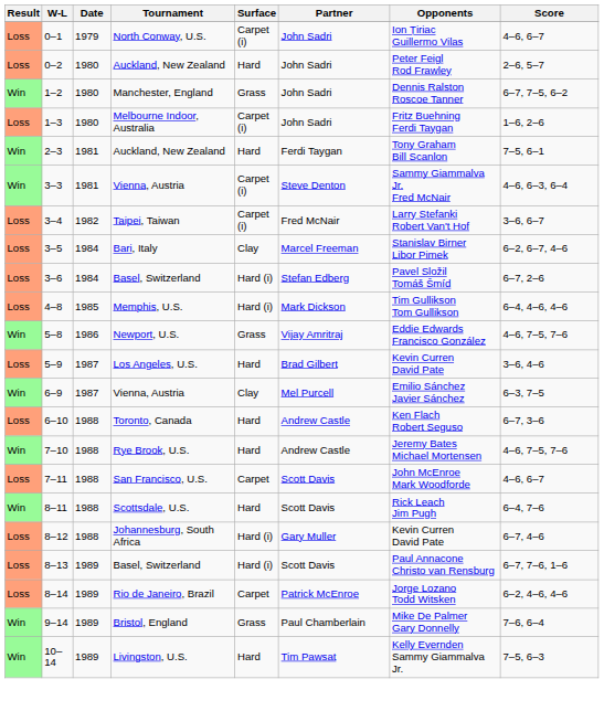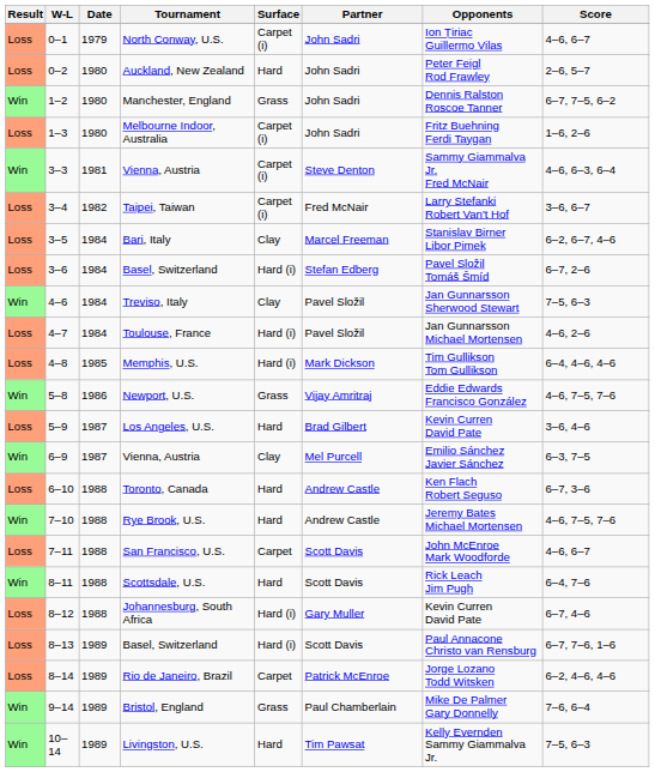 <table class="sortable wikitable">
 <tr>
 <th>Result</th>
 <th style="width:39px" class="unsortable">W-L</th>
 <th style="width:50px">Date</th>
 <th style="width:180px">Tournament</th>
 <th style="width:50px">Surface</th>
 <th style="width:160px">Partner</th>
 <th style="width:160px">Opponents</th>
 <th style="width:140px" class="unsortable">Score</th>
 </tr>
 <tr>
 </tr>
 <tr>
 <td style="background:#ffa07a;">Loss</td>
 <td>0–1</td>
 <td>1979</td>
 <td><a href='#'>North Conway</a>, U.S.</td>
 <td>Carpet (i)</td>
 <td> <a href='#'>John Sadri</a></td>
 <td> <a href='#'>Ion Țiriac</a> <br>  <a href='#'>Guillermo Vilas</a></td>
 <td>4–6, 6–7</td>
 </tr>
 <tr>
 <td style="background:#ffa07a;">Loss</td>
 <td>0–2</td>
 <td>1980</td>
 <td><a href='#'>Auckland</a>, New Zealand</td>
 <td>Hard</td>
 <td> John Sadri</td>
 <td> <a href='#'>Peter Feigl</a> <br>  <a href='#'>Rod Frawley</a></td>
 <td>2–6, 5–7</td>
 </tr>
 <tr>
 <td style="background:#98fb98;">Win</td>
 <td>1–2</td>
 <td>1980</td>
 <td>Manchester, England</td>
 <td>Grass</td>
 <td> John Sadri</td>
 <td> <a href='#'>Dennis Ralston</a> <br>  <a href='#'>Roscoe Tanner</a></td>
 <td>6–7, 7–5, 6–2</td>
 </tr>
 <tr>
 <td style="background:#ffa07a;">Loss</td>
 <td>1–3</td>
 <td>1980</td>
 <td><a href='#'>Melbourne Indoor</a>, Australia</td>
 <td>Carpet (i)</td>
 <td> John Sadri</td>
 <td> <a href='#'>Fritz Buehning</a> <br>  <a href='#'>Ferdi Taygan</a></td>
 <td>1–6, 2–6</td>
 </tr>
 <tr>
 <td style="background:#98fb98;">Win</td>
-<td>2–3</td>
-<td>1981</td>
-<td>Auckland, New Zealand</td>
-<td>Hard</td>
-<td> Ferdi Taygan</td>
-<td> <a href='#'>Tony Graham</a> <br>  <a href='#'>Bill Scanlon</a></td>
-<td>7–5, 6–1</td>
-</tr>
-<tr>
-<td style="background:#98fb98;">Win</td>
 <td>3–3</td>
 <td>1981</td>
 <td><a href='#'>Vienna</a>, Austria</td>
 <td>Carpet (i)</td>
 <td> <a href='#'>Steve Denton</a></td>
 <td> <a href='#'>Sammy Giammalva Jr.</a> <br>  <a href='#'>Fred McNair</a></td>
 <td>4–6, 6–3, 6–4</td>
 </tr>
 <tr>
 <td style="background:#ffa07a;">Loss</td>
 <td>3–4</td>
 <td>1982</td>
 <td><a href='#'>Taipei</a>, Taiwan</td>
 <td>Carpet (i)</td>
 <td> Fred McNair</td>
 <td> <a href='#'>Larry Stefanki</a> <br>  <a href='#'>Robert Van't Hof</a></td>
 <td>3–6, 6–7</td>
 </tr>
 <tr>
 <td style="background:#ffa07a;">Loss</td>
 <td>3–5</td>
 <td>1984</td>
 <td><a href='#'>Bari</a>, Italy</td>
 <td>Clay</td>
 <td> <a href='#'>Marcel Freeman</a></td>
 <td> <a href='#'>Stanislav Birner</a> <br>  <a href='#'>Libor Pimek</a></td>
 <td>6–2, 6–7, 4–6</td>
 </tr>
 <tr>
 <td style="background:#ffa07a;">Loss</td>
 <td>3–6</td>
 <td>1984</td>
 <td><a href='#'>Basel</a>, Switzerland</td>
 <td>Hard (i)</td>
 <td> <a href='#'>Stefan Edberg</a></td>
 <td> <a href='#'>Pavel Složil</a> <br>  <a href='#'>Tomáš Šmíd</a></td>
 <td>6–7, 2–6</td>
+</tr>
+<tr>
+<td style="background:#98fb98;">Win</td>
+<td>4–6</td>
+<td>1984</td>
+<td><a href='#'>Treviso</a>, Italy</td>
+<td>Clay</td>
+<td> Pavel Složil</td>
+<td> <a href='#'>Jan Gunnarsson</a> <br>  <a href='#'>Sherwood Stewart</a></td>
+<td>7–5, 6–3</td>
+</tr>
+<tr>
+<td style="background:#ffa07a;">Loss</td>
+<td>4–7</td>
+<td>1984</td>
+<td><a href='#'>Toulouse</a>, France</td>
+<td>Hard (i)</td>
+<td> Pavel Složil</td>
+<td> Jan Gunnarsson <br>  <a href='#'>Michael Mortensen</a></td>
+<td>4–6, 2–6</td>
 </tr>
 <tr>
 <td style="background:#ffa07a;">Loss</td>
 <td>4–8</td>
 <td>1985</td>
 <td><a href='#'>Memphis</a>, U.S.</td>
 <td>Hard (i)</td>
 <td> <a href='#'>Mark Dickson</a></td>
 <td> <a href='#'>Tim Gullikson</a> <br>  <a href='#'>Tom Gullikson</a></td>
 <td>6–4, 4–6, 4–6</td>
 </tr>
 <tr>
 <td style="background:#98fb98;">Win</td>
 <td>5–8</td>
 <td>1986</td>
 <td><a href='#'>Newport</a>, U.S.</td>
 <td>Grass</td>
 <td> <a href='#'>Vijay Amritraj</a></td>
 <td> <a href='#'>Eddie Edwards</a> <br>  <a href='#'>Francisco González</a></td>
 <td>4–6, 7–5, 7–6</td>
 </tr>
 <tr>
 <td style="background:#ffa07a;">Loss</td>
 <td>5–9</td>
 <td>1987</td>
 <td><a href='#'>Los Angeles</a>, U.S.</td>
 <td>Hard</td>
 <td> <a href='#'>Brad Gilbert</a></td>
 <td> <a href='#'>Kevin Curren</a> <br>  <a href='#'>David Pate</a></td>
 <td>3–6, 4–6</td>
 </tr>
 <tr>
 <td style="background:#98fb98;">Win</td>
 <td>6–9</td>
 <td>1987</td>
 <td>Vienna, Austria</td>
 <td>Clay</td>
 <td> <a href='#'>Mel Purcell</a></td>
 <td> <a href='#'>Emilio Sánchez</a> <br>  <a href='#'>Javier Sánchez</a></td>
 <td>6–3, 7–5</td>
 </tr>
 <tr>
 <td style="background:#ffa07a;">Loss</td>
 <td>6–10</td>
 <td>1988</td>
 <td><a href='#'>Toronto</a>, Canada</td>
 <td>Hard</td>
 <td> <a href='#'>Andrew Castle</a></td>
 <td> <a href='#'>Ken Flach</a> <br>  <a href='#'>Robert Seguso</a></td>
 <td>6–7, 3–6</td>
 </tr>
 <tr>
 <td style="background:#98fb98;">Win</td>
 <td>7–10</td>
 <td>1988</td>
 <td><a href='#'>Rye Brook</a>, U.S.</td>
 <td>Hard</td>
 <td> Andrew Castle</td>
 <td> <a href='#'>Jeremy Bates</a> <br>  <a href='#'>Michael Mortensen</a></td>
 <td>4–6, 7–5, 7–6</td>
 </tr>
 <tr>
 <td style="background:#ffa07a;">Loss</td>
 <td>7–11</td>
 <td>1988</td>
 <td><a href='#'>San Francisco</a>, U.S.</td>
 <td>Carpet</td>
 <td> <a href='#'>Scott Davis</a></td>
 <td> <a href='#'>John McEnroe</a> <br>  <a href='#'>Mark Woodforde</a></td>
 <td>4–6, 6–7</td>
 </tr>
 <tr>
 <td style="background:#98fb98;">Win</td>
 <td>8–11</td>
 <td>1988</td>
 <td><a href='#'>Scottsdale</a>, U.S.</td>
 <td>Hard</td>
 <td> Scott Davis</td>
 <td> <a href='#'>Rick Leach</a> <br>  <a href='#'>Jim Pugh</a></td>
 <td>6–4, 7–6</td>
 </tr>
 <tr>
 <td style="background:#ffa07a;">Loss</td>
 <td>8–12</td>
 <td>1988</td>
 <td><a href='#'>Johannesburg</a>, South Africa</td>
 <td>Hard (i)</td>
 <td> <a href='#'>Gary Muller</a></td>
 <td> Kevin Curren <br>  David Pate</td>
 <td>6–7, 4–6</td>
 </tr>
 <tr>
 <td style="background:#ffa07a;">Loss</td>
 <td>8–13</td>
 <td>1989</td>
 <td>Basel, Switzerland</td>
 <td>Hard (i)</td>
 <td> Scott Davis</td>
 <td> <a href='#'>Paul Annacone</a> <br>  <a href='#'>Christo van Rensburg</a></td>
 <td>6–7, 7–6, 1–6</td>
 </tr>
 <tr>
 <td style="background:#ffa07a;">Loss</td>
 <td>8–14</td>
 <td>1989</td>
 <td><a href='#'>Rio de Janeiro</a>, Brazil</td>
 <td>Carpet</td>
 <td> <a href='#'>Patrick McEnroe</a></td>
 <td> <a href='#'>Jorge Lozano</a> <br>  <a href='#'>Todd Witsken</a></td>
 <td>6–2, 4–6, 4–6</td>
 </tr>
 <tr>
 <td style="background:#98fb98;">Win</td>
 <td>9–14</td>
 <td>1989</td>
 <td><a href='#'>Bristol</a>, England</td>
 <td>Grass</td>
 <td> Paul Chamberlain</td>
 <td> <a href='#'>Mike De Palmer</a> <br>  <a href='#'>Gary Donnelly</a></td>
 <td>7–6, 6–4</td>
 </tr>
 <tr>
 <td style="background:#98fb98;">Win</td>
 <td>10–14</td>
 <td>1989</td>
 <td><a href='#'>Livingston</a>, U.S.</td>
 <td>Hard</td>
 <td> <a href='#'>Tim Pawsat</a></td>
 <td> <a href='#'>Kelly Evernden</a> <br>  Sammy Giammalva Jr.</td>
 <td>7–5, 6–3</td>
 </tr>
 </table>
